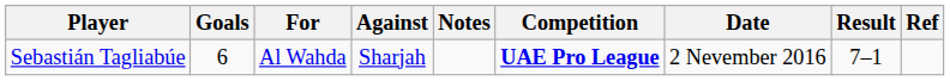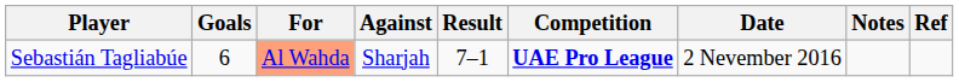 <table class="wikitable" style="text-align:center;">
 <tr>
 <th>Player</th>
 <th>Goals</th>
 <th>For</th>
 <th>Against</th>
-<th>Notes</th>
+<th>Result</th>
 <th>Competition</th>
 <th>Date</th>
-<th>Result</th>
+<th>Notes</th>
 <th>Ref</th>
 </tr>
 <tr>
 <td align="left"><a href='#'>Sebastián Tagliabúe</a></td>
 <td>6</td>
-<td><a href='#'>Al Wahda</a></td>
+<td style="background: lightsalmon;"><a href='#'>Al Wahda</a></td>
 <td><a href='#'>Sharjah</a></td>
-<td></td>
+<td>7–1</td>
 <td><strong><a href='#'>UAE Pro League</a></strong></td>
 <td>2 Nevember 2016</td>
-<td>7–1</td>
+<td></td>
 <td></td>
 </tr>
 </table>
